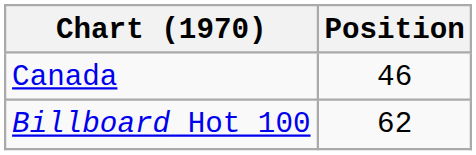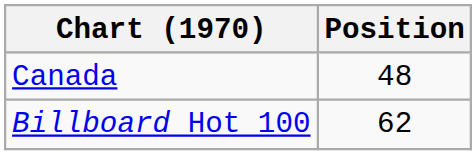 <table class="wikitable">
 <tr>
 <th>Chart (1970)</th>
 <th>Position</th>
 </tr>
 <tr>
 <td><a href='#'>Canada</a></td>
-<td align="center">46</td>
+<td align="center">48</td>
 </tr>
 <tr>
 <td><a href='#'><em>Billboard</em> Hot 100</a></td>
 <td align="center">62</td>
 </tr>
 </table>
